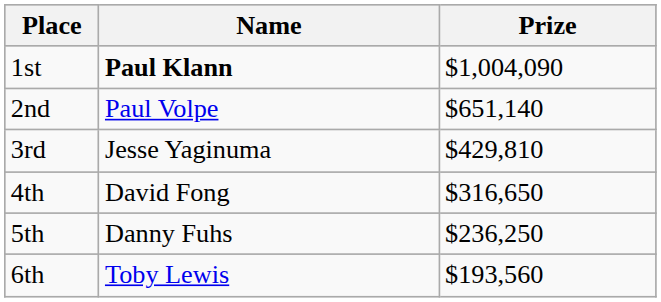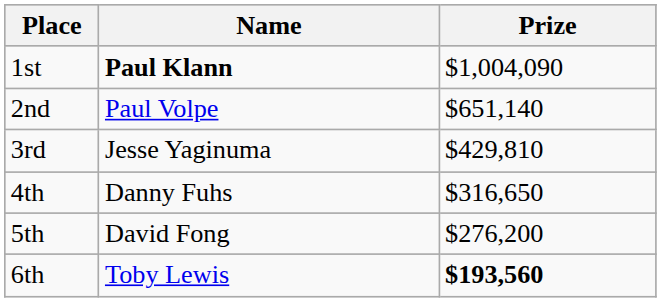 <table class="wikitable">
 <tr>
 <th style="width:50px;">Place</th>
 <th style="width:200px;">Name</th>
 <th style="width:125px;">Prize</th>
 </tr>
 <tr>
 <td>1st</td>
 <td><strong> Paul Klann</strong></td>
 <td>$1,004,090</td>
 </tr>
 <tr>
 <td>2nd</td>
 <td> <a href='#'>Paul Volpe</a></td>
 <td>$651,140</td>
 </tr>
 <tr>
 <td>3rd</td>
 <td> Jesse Yaginuma</td>
 <td>$429,810</td>
 </tr>
 <tr>
 <td>4th</td>
-<td> David Fong</td>
+<td> Danny Fuhs</td>
 <td>$316,650</td>
 </tr>
 <tr>
 <td>5th</td>
-<td> Danny Fuhs</td>
-<td>$236,250</td>
+<td> David Fong</td>
+<td>$276,200</td>
 </tr>
 <tr>
 <td>6th</td>
 <td> <a href='#'>Toby Lewis</a></td>
-<td>$193,560</td>
+<td><strong>$193,560</strong></td>
 </tr>
 </table>
